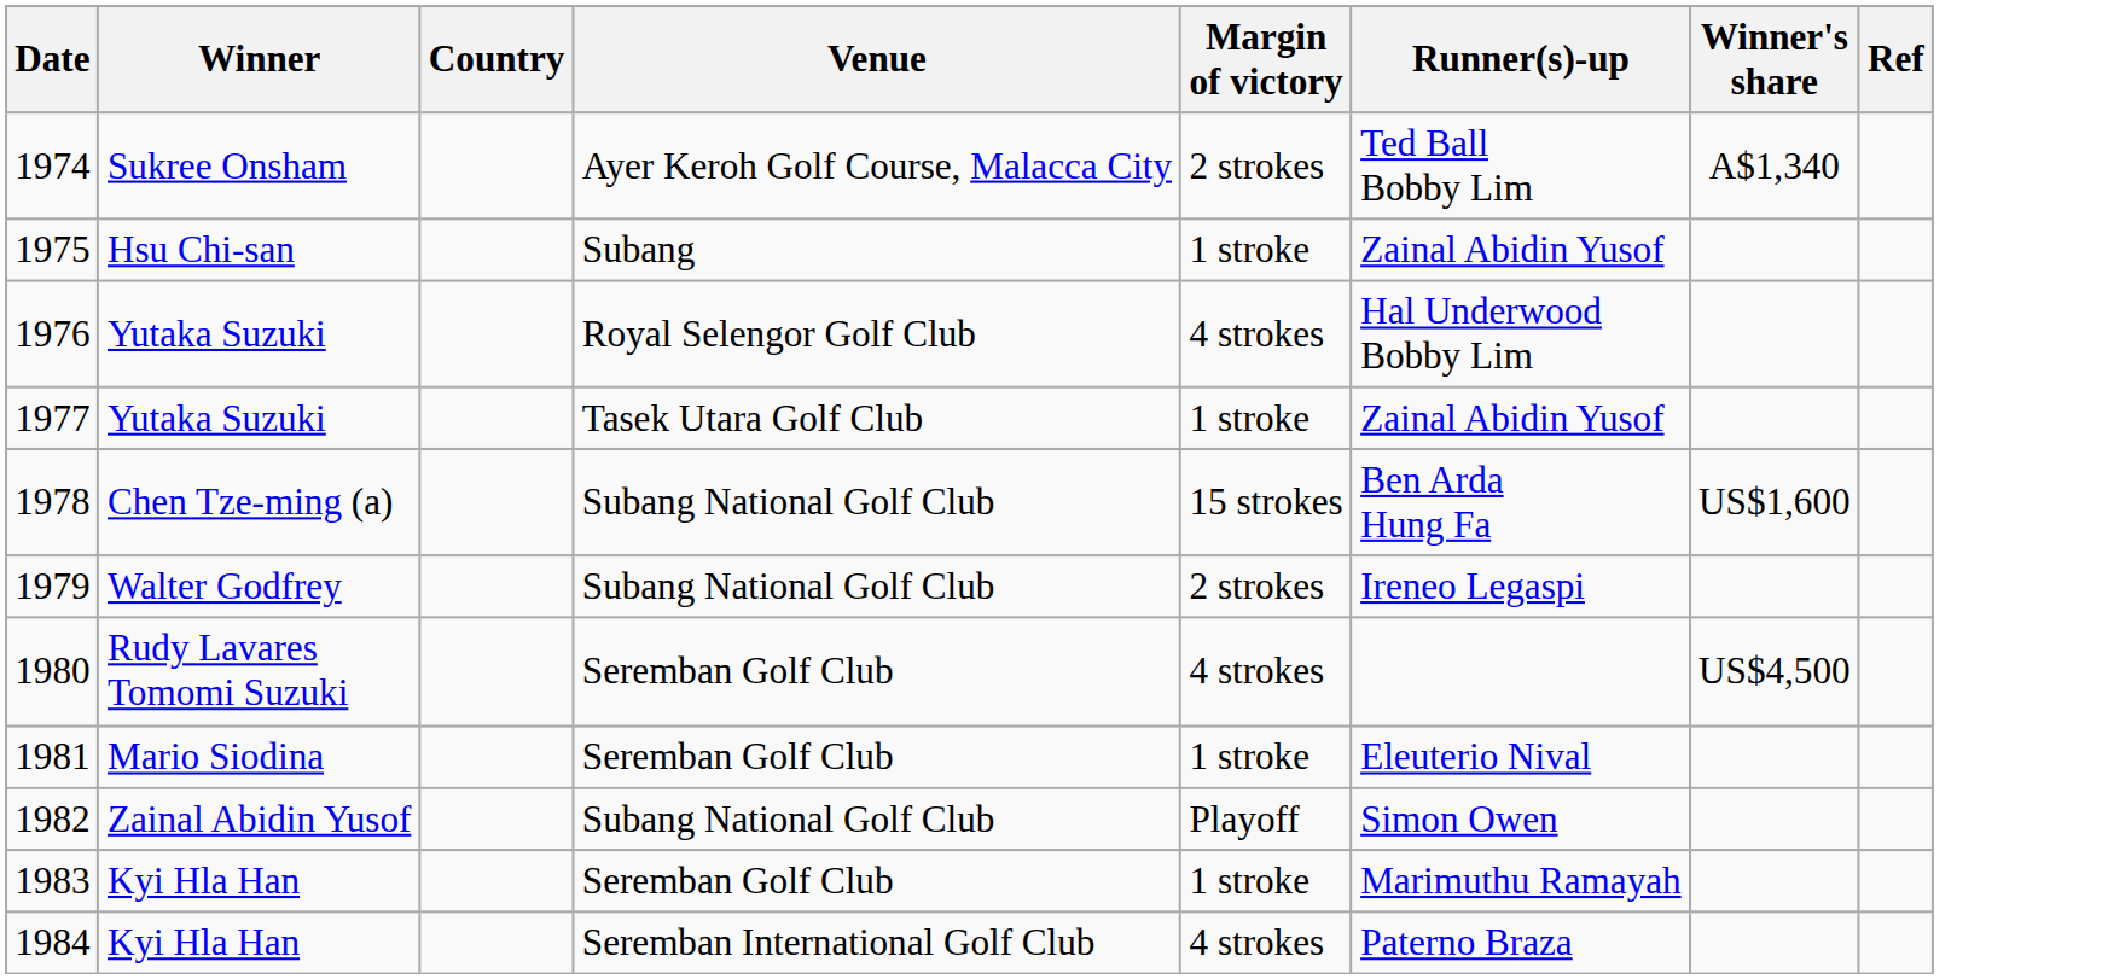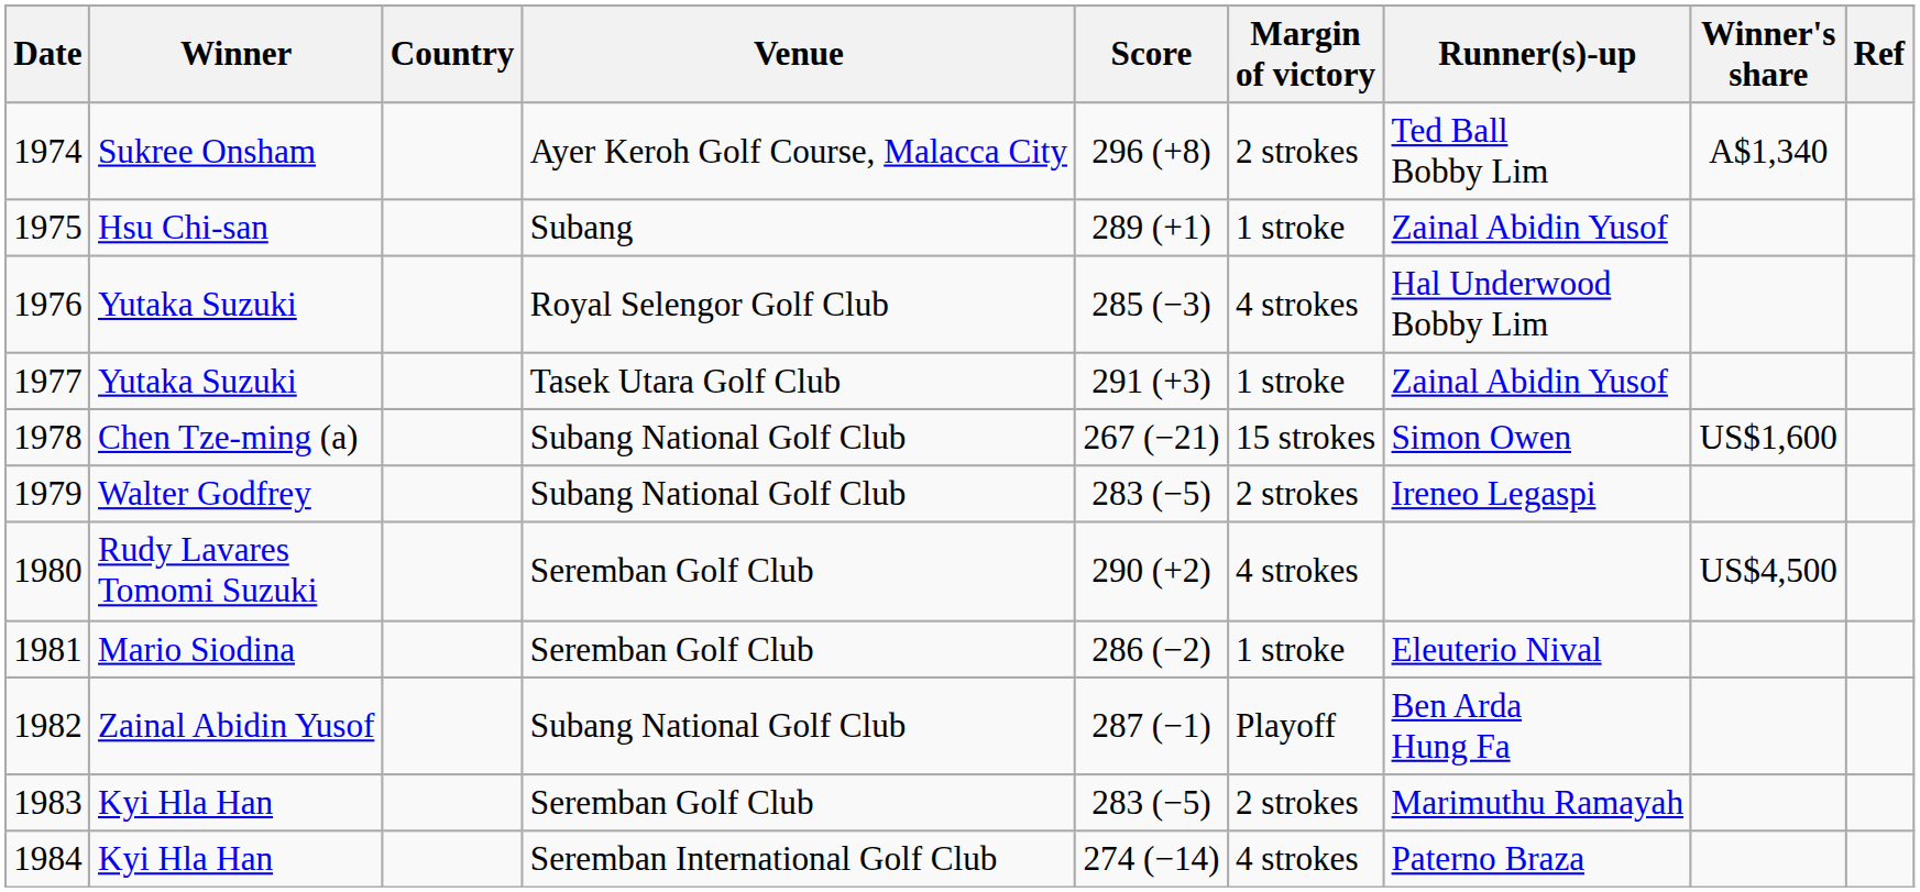 <table class="wikitable" style="font-size:95%">
 <tr>
 <th>Date</th>
 <th>Winner</th>
 <th>Country</th>
 <th>Venue</th>
+<th>Score</th>
 <th>Margin<br>of victory</th>
 <th>Runner(s)-up</th>
 <th>Winner's<br>share</th>
 <th>Ref</th>
 </tr>
 <tr>
 <td>1974</td>
 <td><a href='#'>Sukree Onsham</a></td>
 <td></td>
 <td>Ayer Keroh Golf Course, <a href='#'>Malacca City</a></td>
+<td align=center>296 (+8)</td>
 <td>2 strokes</td>
 <td> <a href='#'>Ted Ball</a><br> Bobby Lim</td>
 <td align=center>A$1,340</td>
 <td></td>
 </tr>
 <tr>
 <td>1975</td>
 <td><a href='#'>Hsu Chi-san</a></td>
 <td></td>
 <td>Subang</td>
+<td align=center>289 (+1)</td>
 <td>1 stroke</td>
 <td> <a href='#'>Zainal Abidin Yusof</a></td>
 <td align=center></td>
 <td></td>
 </tr>
 <tr>
 <td>1976</td>
 <td><a href='#'>Yutaka Suzuki</a></td>
 <td></td>
 <td>Royal Selengor Golf Club</td>
+<td align=center>285 (−3)</td>
 <td>4 strokes</td>
 <td> <a href='#'>Hal Underwood</a><br> Bobby Lim</td>
 <td align=center></td>
 <td><br></td>
 </tr>
 <tr>
 <td>1977</td>
 <td><a href='#'>Yutaka Suzuki</a></td>
 <td></td>
 <td>Tasek Utara Golf Club</td>
+<td align=center>291 (+3)</td>
 <td>1 stroke</td>
 <td> <a href='#'>Zainal Abidin Yusof</a></td>
 <td align=center></td>
 <td></td>
 </tr>
 <tr>
 <td>1978</td>
 <td><a href='#'>Chen Tze-ming</a> (a)</td>
 <td></td>
 <td>Subang National Golf Club</td>
+<td align=center>267 (−21)</td>
 <td>15 strokes</td>
-<td> <a href='#'>Ben Arda</a><br> <a href='#'>Hung Fa</a></td>
+<td> <a href='#'>Simon Owen</a></td>
 <td align=center>US$1,600</td>
 <td></td>
 </tr>
 <tr>
 <td>1979</td>
 <td><a href='#'>Walter Godfrey</a></td>
 <td></td>
 <td>Subang National Golf Club</td>
+<td align=center>283 (−5)</td>
 <td>2 strokes</td>
 <td> <a href='#'>Ireneo Legaspi</a></td>
 <td align=center></td>
 <td></td>
 </tr>
 <tr>
 <td>1980</td>
 <td><a href='#'>Rudy Lavares</a><br><a href='#'>Tomomi Suzuki</a></td>
 <td><br></td>
 <td>Seremban Golf Club</td>
+<td align=center>290 (+2)</td>
 <td>4 strokes</td>
 <td></td>
 <td align=center>US$4,500</td>
 <td></td>
 </tr>
 <tr>
 <td>1981</td>
 <td><a href='#'>Mario Siodina</a></td>
 <td></td>
 <td>Seremban Golf Club</td>
+<td align=center>286 (−2)</td>
 <td>1 stroke</td>
 <td> <a href='#'>Eleuterio Nival</a></td>
 <td align=center></td>
 <td></td>
 </tr>
 <tr>
 <td>1982</td>
 <td><a href='#'>Zainal Abidin Yusof</a></td>
 <td></td>
 <td>Subang National Golf Club</td>
+<td align=center>287 (−1)</td>
 <td>Playoff</td>
-<td> <a href='#'>Simon Owen</a></td>
+<td> <a href='#'>Ben Arda</a><br> <a href='#'>Hung Fa</a></td>
 <td align=center></td>
 <td></td>
 </tr>
 <tr>
 <td>1983</td>
 <td><a href='#'>Kyi Hla Han</a></td>
 <td></td>
 <td>Seremban Golf Club</td>
-<td>1 stroke</td>
+<td align=center>283 (−5)</td>
+<td>2 strokes</td>
 <td> <a href='#'>Marimuthu Ramayah</a></td>
 <td align=center></td>
 <td></td>
 </tr>
 <tr>
 <td>1984</td>
 <td><a href='#'>Kyi Hla Han</a></td>
 <td></td>
 <td>Seremban International Golf Club</td>
+<td align=center>274 (−14)</td>
 <td>4 strokes</td>
 <td> <a href='#'>Paterno Braza</a></td>
 <td align=center></td>
 <td></td>
 </tr>
 </table>
